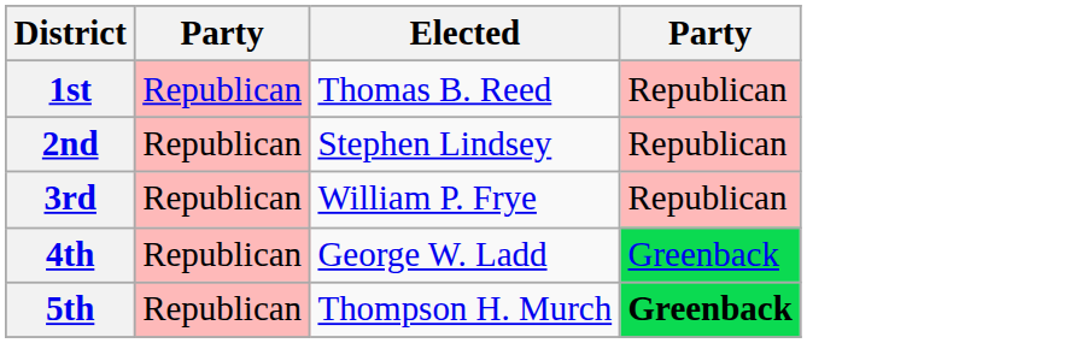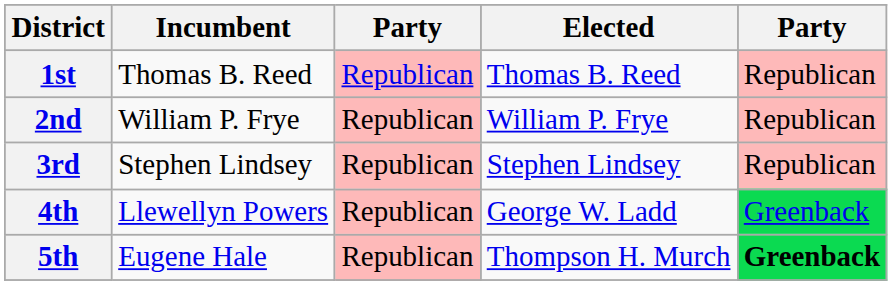 <table class="wikitable">
 <tr>
 <th>District</th>
+<th>Incumbent</th>
 <th>Party</th>
 <th>Elected</th>
 <th>Party</th>
 </tr>
 <tr>
 <th><a href='#'>1st</a></th>
+<td>Thomas B. Reed</td>
 <td style="background:#FEB9B9;"><a href='#'>Republican</a></td>
 <td><a href='#'>Thomas B. Reed</a></td>
 <td style="background:#FEB9B9;">Republican</td>
 </tr>
 <tr>
 <th><a href='#'>2nd</a></th>
+<td>William P. Frye</td>
+<td style="background:#FEB9B9;">Republican</td>
+<td><a href='#'>William P. Frye</a></td>
+<td style="background:#FEB9B9;">Republican</td>
+</tr>
+<tr>
+<th><a href='#'>3rd</a></th>
+<td>Stephen Lindsey</td>
 <td style="background:#FEB9B9;">Republican</td>
 <td><a href='#'>Stephen Lindsey</a></td>
 <td style="background:#FEB9B9;">Republican</td>
 </tr>
 <tr>
-<th><a href='#'>3rd</a></th>
-<td style="background:#FEB9B9;">Republican</td>
-<td><a href='#'>William P. Frye</a></td>
-<td style="background:#FEB9B9;">Republican</td>
-</tr>
-<tr>
 <th><a href='#'>4th</a></th>
+<td><a href='#'>Llewellyn Powers</a></td>
 <td style="background:#FEB9B9;">Republican</td>
 <td><a href='#'>George W. Ladd</a></td>
 <td style="background:#0BDA51;"><a href='#'>Greenback</a></td>
 </tr>
 <tr>
 <th><a href='#'>5th</a></th>
+<td><a href='#'>Eugene Hale</a></td>
 <td style="background:#FEB9B9;">Republican</td>
 <td><a href='#'>Thompson H. Murch</a></td>
 <td style="background:#0BDA51;"><strong>Greenback</strong></td>
 </tr>
 </table>
